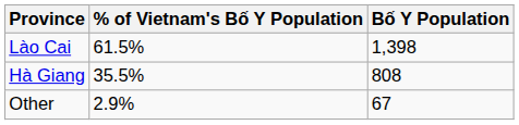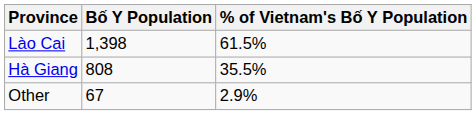 <table class="wikitable">
 <tr>
 <th>Province</th>
+<th>Bố Y Population</th>
 <th>% of Vietnam's Bố Y Population</th>
-<th>Bố Y Population</th>
 </tr>
 <tr>
 <td><a href='#'>Lào Cai</a></td>
+<td>1,398</td>
 <td>61.5%</td>
-<td>1,398</td>
 </tr>
 <tr>
 <td><a href='#'>Hà Giang</a></td>
+<td>808</td>
 <td>35.5%</td>
-<td>808</td>
 </tr>
 <tr>
 <td>Other</td>
+<td>67</td>
 <td>2.9%</td>
-<td>67</td>
 </tr>
 </table>
